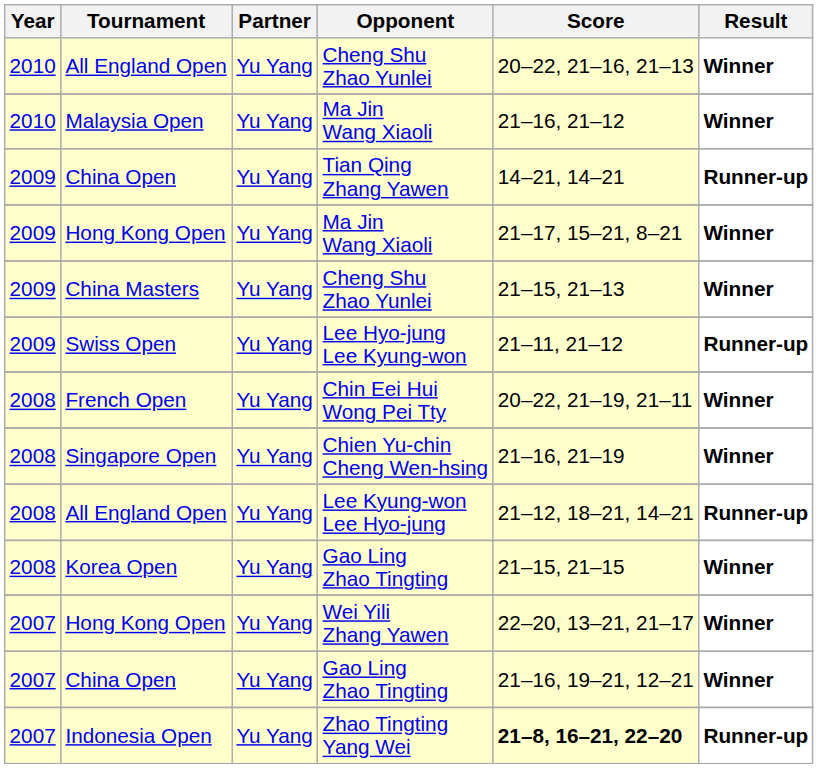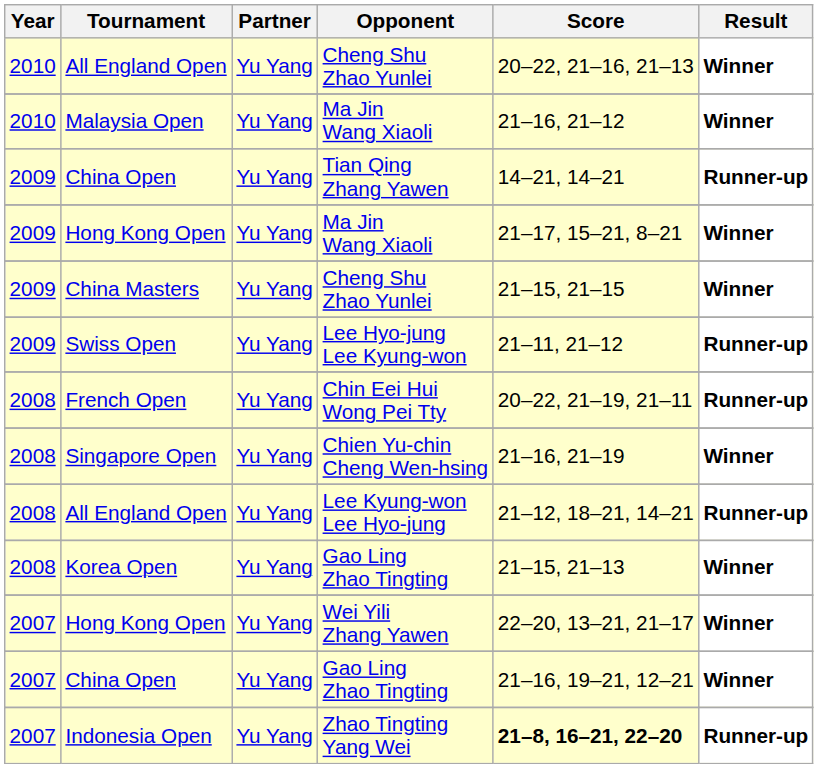 <table class="sortable wikitable" style="font-size: 90%;">
 <tr>
 <th>Year</th>
 <th>Tournament</th>
 <th>Partner</th>
 <th>Opponent</th>
 <th>Score</th>
 <th>Result</th>
 </tr>
 <tr style="background:#FFFFCC">
 <td align="center"><a href='#'>2010</a></td>
 <td align="left"><a href='#'>All England Open</a></td>
 <td align="left"> <a href='#'>Yu Yang</a></td>
 <td align="left"> <a href='#'>Cheng Shu</a> <br>  <a href='#'>Zhao Yunlei</a></td>
 <td align="left">20–22, 21–16, 21–13</td>
 <td style="text-align:left; background:white"> <strong>Winner</strong></td>
 </tr>
 <tr>
 </tr>
 <tr style="background:#FFFFCC">
 <td align="center"><a href='#'>2010</a></td>
 <td align="left"><a href='#'>Malaysia Open</a></td>
 <td align="left"> <a href='#'>Yu Yang</a></td>
 <td align="left"> <a href='#'>Ma Jin</a> <br>  <a href='#'>Wang Xiaoli</a></td>
 <td align="left">21–16, 21–12</td>
 <td style="text-align:left; background:white"> <strong>Winner</strong></td>
 </tr>
 <tr>
 </tr>
 <tr style="background:#FFFFCC">
 <td align="center"><a href='#'>2009</a></td>
 <td align="left"><a href='#'>China Open</a></td>
 <td align="left"> <a href='#'>Yu Yang</a></td>
 <td align="left"> <a href='#'>Tian Qing</a> <br>  <a href='#'>Zhang Yawen</a></td>
 <td align="left">14–21, 14–21</td>
 <td style="text-align:left; background:white"> <strong>Runner-up</strong></td>
 </tr>
 <tr>
 </tr>
 <tr style="background:#FFFFCC">
 <td align="center"><a href='#'>2009</a></td>
 <td align="left"><a href='#'>Hong Kong Open</a></td>
 <td align="left"> <a href='#'>Yu Yang</a></td>
 <td align="left"> <a href='#'>Ma Jin</a> <br>  <a href='#'>Wang Xiaoli</a></td>
 <td align="left">21–17, 15–21, 8–21</td>
 <td style="text-align:left; background:white"> <strong>Winner</strong></td>
 </tr>
 <tr>
 </tr>
 <tr style="background:#FFFFCC">
 <td align="center"><a href='#'>2009</a></td>
 <td align="left"><a href='#'>China Masters</a></td>
 <td align="left"> <a href='#'>Yu Yang</a></td>
 <td align="left"> <a href='#'>Cheng Shu</a> <br>  <a href='#'>Zhao Yunlei</a></td>
-<td align="left">21–15, 21–13</td>
+<td align="left">21–15, 21–15</td>
 <td style="text-align:left; background:white"> <strong>Winner</strong></td>
 </tr>
 <tr>
 </tr>
 <tr style="background:#FFFFCC">
 <td align="center"><a href='#'>2009</a></td>
 <td align="left"><a href='#'>Swiss Open</a></td>
 <td align="left"> <a href='#'>Yu Yang</a></td>
 <td align="left"> <a href='#'>Lee Hyo-jung</a> <br>  <a href='#'>Lee Kyung-won</a></td>
 <td align="left">21–11, 21–12</td>
 <td style="text-align:left; background:white"> <strong>Runner-up</strong></td>
 </tr>
 <tr>
 </tr>
 <tr style="background:#FFFFCC">
 <td align="center"><a href='#'>2008</a></td>
 <td align="left"><a href='#'>French Open</a></td>
 <td align="left"> <a href='#'>Yu Yang</a></td>
 <td align="left"> <a href='#'>Chin Eei Hui</a> <br>  <a href='#'>Wong Pei Tty</a></td>
 <td align="left">20–22, 21–19, 21–11</td>
-<td style="text-align:left; background:white"> <strong>Winner</strong></td>
+<td style="text-align:left; background:white"> <strong>Runner-up</strong></td>
 </tr>
 <tr>
 </tr>
 <tr style="background:#FFFFCC">
 <td align="center"><a href='#'>2008</a></td>
 <td align="left"><a href='#'>Singapore Open</a></td>
 <td align="left"> <a href='#'>Yu Yang</a></td>
 <td align="left"> <a href='#'>Chien Yu-chin</a> <br>  <a href='#'>Cheng Wen-hsing</a></td>
 <td align="left">21–16, 21–19</td>
 <td style="text-align:left; background:white"> <strong>Winner</strong></td>
 </tr>
 <tr>
 </tr>
 <tr style="background:#FFFFCC">
 <td align="center"><a href='#'>2008</a></td>
 <td align="left"><a href='#'>All England Open</a></td>
 <td align="left"> <a href='#'>Yu Yang</a></td>
 <td align="left"> <a href='#'>Lee Kyung-won</a> <br>  <a href='#'>Lee Hyo-jung</a></td>
 <td align="left">21–12, 18–21, 14–21</td>
 <td style="text-align:left; background:white"> <strong>Runner-up</strong></td>
 </tr>
 <tr>
 </tr>
 <tr style="background:#FFFFCC">
 <td align="center"><a href='#'>2008</a></td>
 <td align="left"><a href='#'>Korea Open</a></td>
 <td align="left"> <a href='#'>Yu Yang</a></td>
 <td align="left"> <a href='#'>Gao Ling</a> <br>  <a href='#'>Zhao Tingting</a></td>
-<td align="left">21–15, 21–15</td>
+<td align="left">21–15, 21–13</td>
 <td style="text-align:left; background:white"> <strong>Winner</strong></td>
 </tr>
 <tr>
 </tr>
 <tr style="background:#FFFFCC">
 <td align="center"><a href='#'>2007</a></td>
 <td align="left"><a href='#'>Hong Kong Open</a></td>
 <td align="left"> <a href='#'>Yu Yang</a></td>
 <td align="left"> <a href='#'>Wei Yili</a> <br>  <a href='#'>Zhang Yawen</a></td>
 <td align="left">22–20, 13–21, 21–17</td>
 <td style="text-align:left; background:white"> <strong>Winner</strong></td>
 </tr>
 <tr>
 </tr>
 <tr style="background:#FFFFCC">
 <td align="center"><a href='#'>2007</a></td>
 <td align="left"><a href='#'>China Open</a></td>
 <td align="left"> <a href='#'>Yu Yang</a></td>
 <td align="left"> <a href='#'>Gao Ling</a> <br>  <a href='#'>Zhao Tingting</a></td>
 <td align="left">21–16, 19–21, 12–21</td>
 <td style="text-align:left; background:white"> <strong>Winner</strong></td>
 </tr>
 <tr>
 </tr>
 <tr style="background:#FFFFCC">
 <td align="center"><a href='#'>2007</a></td>
 <td align="left"><a href='#'>Indonesia Open</a></td>
 <td align="left"> <a href='#'>Yu Yang</a></td>
 <td align="left"> <a href='#'>Zhao Tingting</a> <br>  <a href='#'>Yang Wei</a></td>
 <td align="left"><strong>21–8, 16–21, 22–20</strong></td>
 <td style="text-align:left; background:white"> <strong>Runner-up</strong></td>
 </tr>
 </table>
